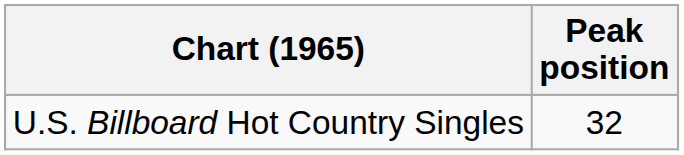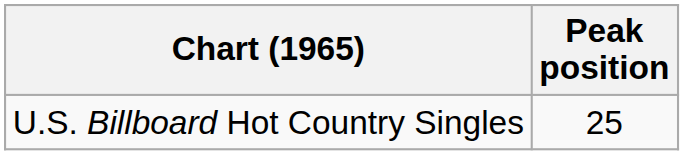 <table class="wikitable sortable">
 <tr>
 <th align="left">Chart (1965)</th>
 <th style="text-align:center;">Peak<br>position</th>
 </tr>
 <tr>
 <td align="left">U.S. <em>Billboard</em> Hot Country Singles</td>
-<td style="text-align:center;">32</td>
+<td style="text-align:center;">25</td>
 </tr>
 </table>
